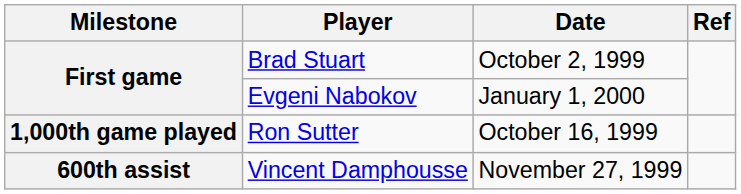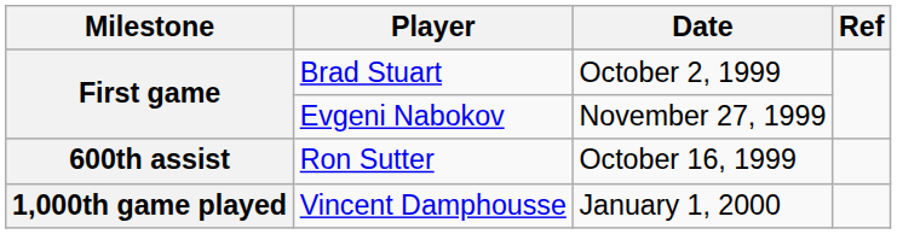 <table class="wikitable">
 <tr>
 <th scope="col">Milestone</th>
 <th scope="col">Player</th>
 <th scope="col">Date</th>
 <th scope="col">Ref</th>
 </tr>
 <tr>
 <th rowspan=2>First game</th>
 <td><a href='#'>Brad Stuart</a></td>
 <td>October 2, 1999</td>
 <td rowspan=2></td>
 </tr>
 <tr>
 <td><a href='#'>Evgeni Nabokov</a></td>
-<td>January 1, 2000</td>
+<td>November 27, 1999</td>
 </tr>
 <tr>
-<th>1,000th game played</th>
+<th>600th assist</th>
 <td><a href='#'>Ron Sutter</a></td>
 <td>October 16, 1999</td>
 <td></td>
 </tr>
 <tr>
-<th>600th assist</th>
+<th>1,000th game played</th>
 <td><a href='#'>Vincent Damphousse</a></td>
-<td>November 27, 1999</td>
+<td>January 1, 2000</td>
 <td></td>
 </tr>
 </table>
